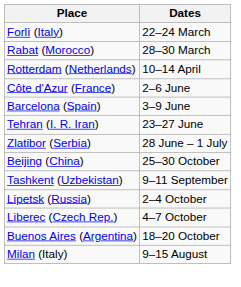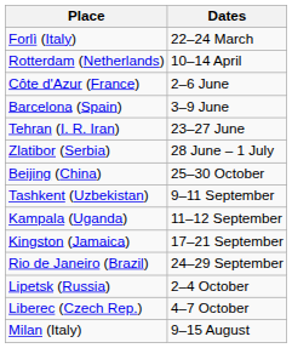 <table class="wikitable">
 <tr>
 <th>Place</th>
 <th>Dates</th>
 </tr>
 <tr>
 <td><a href='#'>Forlì</a> (<a href='#'>Italy</a>)</td>
 <td>22–24 March</td>
-</tr>
-<tr>
-<td><a href='#'>Rabat</a> (<a href='#'>Morocco</a>)</td>
-<td>28–30 March</td>
 </tr>
 <tr>
 <td><a href='#'>Rotterdam</a> (<a href='#'>Netherlands</a>)</td>
 <td>10–14 April</td>
 </tr>
 <tr>
 <td><a href='#'>Côte d'Azur</a> (<a href='#'>France</a>)</td>
 <td>2–6 June</td>
 </tr>
 <tr>
 <td><a href='#'>Barcelona</a> (<a href='#'>Spain</a>)</td>
 <td>3–9 June</td>
 </tr>
 <tr>
 <td><a href='#'>Tehran</a> (<a href='#'>I. R. Iran</a>)</td>
 <td>23–27 June</td>
 </tr>
 <tr>
 <td><a href='#'>Zlatibor</a> (<a href='#'>Serbia</a>)</td>
 <td>28 June – 1 July</td>
 </tr>
 <tr>
 <td><a href='#'>Beijing</a> (<a href='#'>China</a>)</td>
 <td>25–30 October</td>
 </tr>
 <tr>
 <td><a href='#'>Tashkent</a> (<a href='#'>Uzbekistan</a>)</td>
 <td>9–11 September</td>
 </tr>
 <tr>
+<td><a href='#'>Kampala</a> (<a href='#'>Uganda</a>)</td>
+<td>11–12 September</td>
+</tr>
+<tr>
+<td><a href='#'>Kingston</a> (<a href='#'>Jamaica</a>)</td>
+<td>17–21 September</td>
+</tr>
+<tr>
+<td><a href='#'>Rio de Janeiro</a> (<a href='#'>Brazil</a>)</td>
+<td>24–29 September</td>
+</tr>
+<tr>
 <td><a href='#'>Lipetsk</a> (<a href='#'>Russia</a>)</td>
 <td>2–4 October</td>
 </tr>
 <tr>
 <td><a href='#'>Liberec</a> (<a href='#'>Czech Rep.</a>)</td>
 <td>4–7 October</td>
 </tr>
 <tr>
-<td><a href='#'>Buenos Aires</a> (<a href='#'>Argentina</a>)</td>
-<td>18–20 October</td>
-</tr>
-<tr>
 <td><a href='#'>Milan</a> (Italy)</td>
 <td>9–15 August</td>
 </tr>
 </table>
